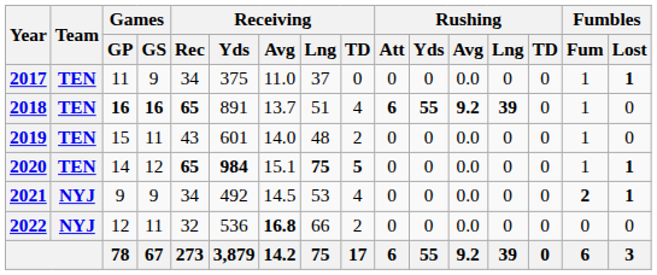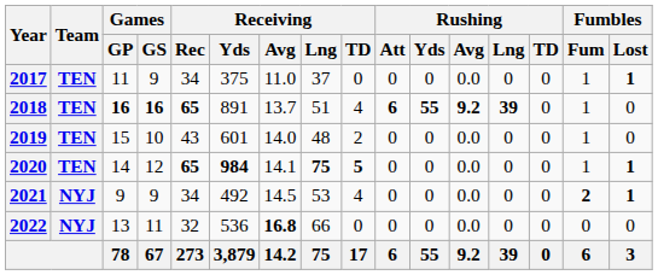 <table class=wikitable style="text-align:center;">
 <tr>
 <th rowspan="2">Year</th>
 <th rowspan="2">Team</th>
 <th colspan="2">Games</th>
 <th colspan="5">Receiving</th>
 <th colspan="5">Rushing</th>
 <th colspan="2">Fumbles</th>
 </tr>
 <tr>
 <th>GP</th>
 <th>GS</th>
 <th>Rec</th>
 <th>Yds</th>
 <th>Avg</th>
 <th>Lng</th>
 <th>TD</th>
 <th>Att</th>
 <th>Yds</th>
 <th>Avg</th>
 <th>Lng</th>
 <th>TD</th>
 <th>Fum</th>
 <th>Lost</th>
 </tr>
 <tr>
 <th><a href='#'>2017</a></th>
 <th><a href='#'>TEN</a></th>
 <td>11</td>
 <td>9</td>
 <td>34</td>
 <td>375</td>
 <td>11.0</td>
 <td>37</td>
 <td>0</td>
 <td>0</td>
 <td>0</td>
 <td>0.0</td>
 <td>0</td>
 <td>0</td>
 <td>1</td>
 <td><strong>1</strong></td>
 </tr>
 <tr>
 <th><a href='#'>2018</a></th>
 <th><a href='#'>TEN</a></th>
 <td><strong>16</strong></td>
 <td><strong>16</strong></td>
 <td><strong>65</strong></td>
 <td>891</td>
 <td>13.7</td>
 <td>51</td>
 <td>4</td>
 <td><strong>6</strong></td>
 <td><strong>55</strong></td>
 <td><strong>9.2</strong></td>
 <td><strong>39</strong></td>
 <td>0</td>
 <td>1</td>
 <td>0</td>
 </tr>
 <tr>
 <th><a href='#'>2019</a></th>
 <th><a href='#'>TEN</a></th>
 <td>15</td>
-<td>11</td>
+<td>10</td>
 <td>43</td>
 <td>601</td>
 <td>14.0</td>
 <td>48</td>
 <td>2</td>
 <td>0</td>
 <td>0</td>
 <td>0.0</td>
 <td>0</td>
 <td>0</td>
 <td>1</td>
 <td>0</td>
 </tr>
 <tr>
 <th><a href='#'>2020</a></th>
 <th><a href='#'>TEN</a></th>
 <td>14</td>
 <td>12</td>
 <td><strong>65</strong></td>
 <td><strong>984</strong></td>
-<td>15.1</td>
+<td>14.1</td>
 <td><strong>75</strong></td>
 <td><strong>5</strong></td>
 <td>0</td>
 <td>0</td>
 <td>0.0</td>
 <td>0</td>
 <td>0</td>
 <td>1</td>
 <td><strong>1</strong></td>
 </tr>
 <tr>
 <th><a href='#'>2021</a></th>
 <th><a href='#'>NYJ</a></th>
 <td>9</td>
 <td>9</td>
 <td>34</td>
 <td>492</td>
 <td>14.5</td>
 <td>53</td>
 <td>4</td>
 <td>0</td>
 <td>0</td>
 <td>0.0</td>
 <td>0</td>
 <td>0</td>
 <td><strong>2</strong></td>
 <td><strong>1</strong></td>
 </tr>
 <tr>
 <th><a href='#'>2022</a></th>
 <th><a href='#'>NYJ</a></th>
-<td>12</td>
+<td>13</td>
 <td>11</td>
 <td>32</td>
 <td>536</td>
 <td><strong>16.8</strong></td>
 <td>66</td>
-<td>2</td>
+<td>0</td>
 <td>0</td>
 <td>0</td>
 <td>0.0</td>
 <td>0</td>
 <td>0</td>
 <td>0</td>
 <td>0</td>
 </tr>
 <tr>
 <th colspan="2"></th>
 <th>78</th>
 <th>67</th>
 <th>273</th>
 <th>3,879</th>
 <th>14.2</th>
 <th>75</th>
 <th>17</th>
 <th>6</th>
 <th>55</th>
 <th>9.2</th>
 <th>39</th>
 <th>0</th>
 <th>6</th>
 <th>3</th>
 </tr>
 </table>
